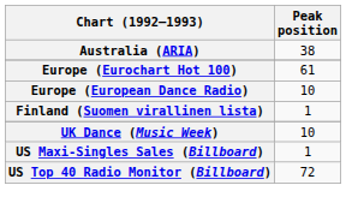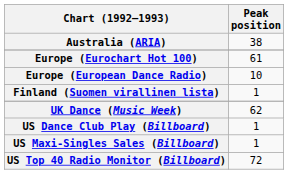 <table class="wikitable sortable plainrowheaders" style="text-align:center">
 <tr>
 <th>Chart (1992–1993)</th>
 <th>Peak<br>position</th>
 </tr>
 <tr>
 <th scope="row">Australia (<a href='#'>ARIA</a>)</th>
 <td>38</td>
 </tr>
 <tr>
 </tr>
 <tr>
 </tr>
 <tr>
 <th scope="row">Europe (<a href='#'>Eurochart Hot 100</a>)</th>
 <td>61</td>
 </tr>
 <tr>
 <th scope="row">Europe (<a href='#'>European Dance Radio</a>)</th>
 <td>10</td>
 </tr>
 <tr>
 <th scope="row">Finland (<a href='#'>Suomen virallinen lista</a>)</th>
 <td>1</td>
 </tr>
 <tr>
 </tr>
 <tr>
 </tr>
 <tr>
 </tr>
 <tr>
 </tr>
 <tr>
 </tr>
 <tr>
 </tr>
 <tr>
 </tr>
 <tr>
 </tr>
 <tr>
 <th scope="row"><a href='#'>UK Dance</a> (<em><a href='#'>Music Week</a></em>)</th>
-<td>10</td>
+<td>62</td>
+</tr>
+<tr>
+<th scope="row">US <a href='#'>Dance Club Play</a> (<em><a href='#'>Billboard</a></em>)</th>
+<td>1</td>
 </tr>
 <tr>
 <th scope="row">US <a href='#'>Maxi-Singles Sales</a> (<em><a href='#'>Billboard</a></em>)</th>
 <td>1</td>
 </tr>
 <tr>
 <th scope="row">US <a href='#'>Top 40 Radio Monitor</a> (<em><a href='#'>Billboard</a></em>)</th>
 <td>72</td>
 </tr>
 </table>
